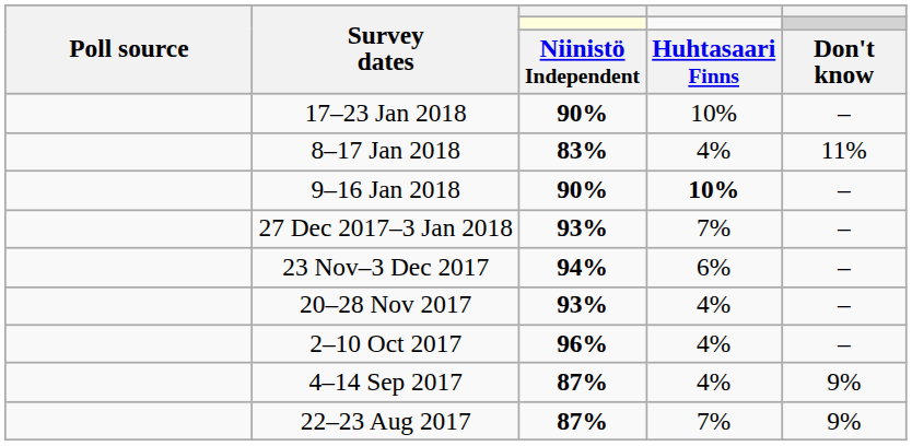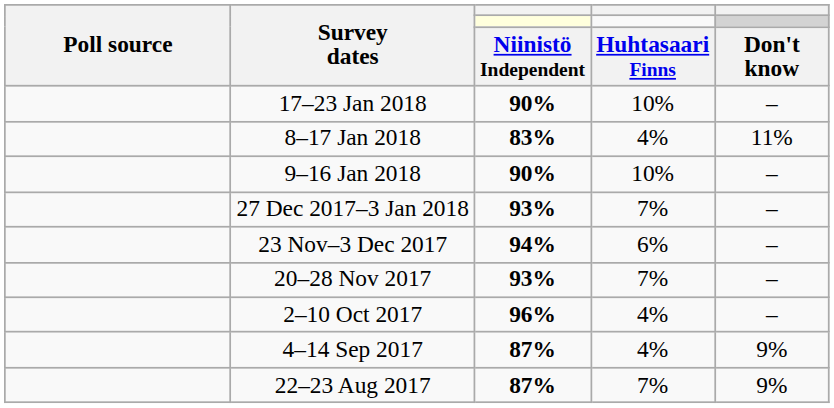 <table class="wikitable" style="text-align:center;font-size:85%;line-height:14px;">
 <tr bgcolor=lightgray>
 <th rowspan="3" style="width:125px;">Poll source</th>
 <th rowspan="3">Survey<br>dates</th>
 <th style="width:60px;"></th>
 <th style="width:60px;"></th>
 <th style="width:60px;"></th>
 </tr>
 <tr>
 <td bgcolor=#FFFFDD></td>
 <td bgcolor=></td>
 <td bgcolor=lightgray></td>
 </tr>
 <tr>
 <th><a href='#'>Niinistö</a><br><small>Independent</small></th>
 <th><a href='#'>Huhtasaari</a><br><small><a href='#'>Finns</a></small></th>
 <th>Don't know</th>
 </tr>
 <tr>
 <td></td>
 <td>17–23 Jan 2018</td>
 <td><strong>90%</strong></td>
 <td>10%</td>
 <td>–</td>
 </tr>
 <tr>
 <td></td>
 <td>8–17 Jan 2018</td>
 <td><strong>83%</strong></td>
 <td>4%</td>
 <td>11%</td>
 </tr>
 <tr>
 <td></td>
 <td>9–16 Jan 2018</td>
 <td><strong>90%</strong></td>
-<td><strong>10%</strong></td>
+<td>10%</td>
 <td>–</td>
 </tr>
 <tr>
 <td></td>
 <td>27 Dec 2017–3 Jan 2018</td>
 <td><strong>93%</strong></td>
 <td>7%</td>
 <td>–</td>
 </tr>
 <tr>
 <td></td>
 <td>23 Nov–3 Dec 2017</td>
 <td><strong>94%</strong></td>
 <td>6%</td>
 <td>–</td>
 </tr>
 <tr>
 <td></td>
 <td>20–28 Nov 2017</td>
 <td><strong>93%</strong></td>
-<td>4%</td>
+<td>7%</td>
 <td>–</td>
 </tr>
 <tr>
 <td></td>
 <td>2–10 Oct 2017</td>
 <td><strong>96%</strong></td>
 <td>4%</td>
 <td>–</td>
 </tr>
 <tr>
 <td></td>
 <td>4–14 Sep 2017</td>
 <td><strong>87%</strong></td>
 <td>4%</td>
 <td>9%</td>
 </tr>
 <tr>
 <td></td>
 <td>22–23 Aug 2017</td>
 <td><strong>87%</strong></td>
 <td>7%</td>
 <td>9%</td>
 </tr>
 </table>
